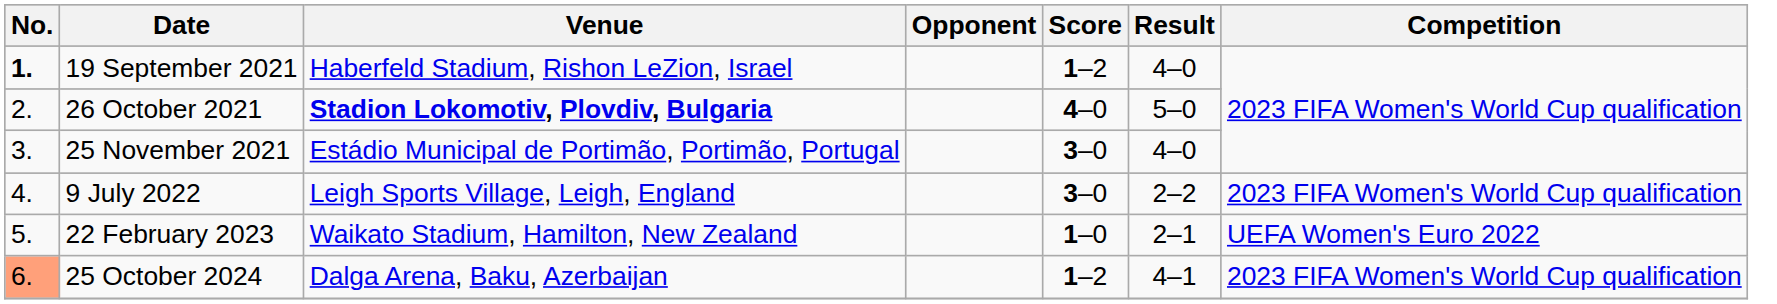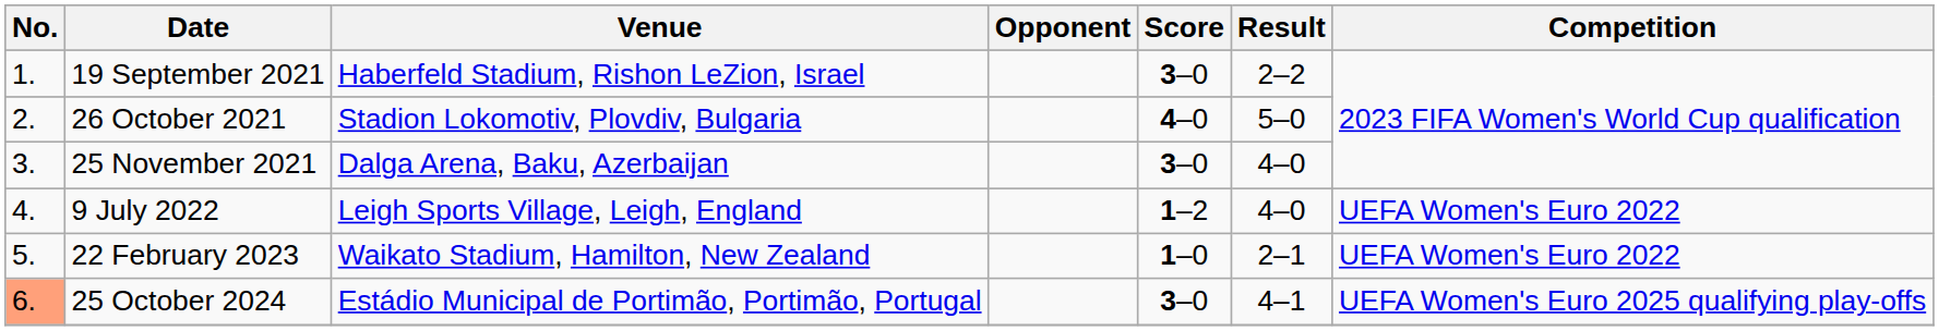 <table class="wikitable">
 <tr>
 <th>No.</th>
 <th>Date</th>
 <th>Venue</th>
 <th>Opponent</th>
 <th>Score</th>
 <th>Result</th>
 <th>Competition</th>
 </tr>
 <tr>
-<td><strong>1.</strong></td>
+<td>1.</td>
 <td>19 September 2021</td>
 <td><a href='#'>Haberfeld Stadium</a>, <a href='#'>Rishon LeZion</a>, <a href='#'>Israel</a></td>
 <td></td>
-<td align=center><strong>1</strong>–2</td>
-<td align=center>4–0</td>
+<td align=center><strong>3</strong>–0</td>
+<td align=center>2–2</td>
 <td rowspan=3><a href='#'>2023 FIFA Women's World Cup qualification</a></td>
 </tr>
 <tr>
 <td>2.</td>
 <td>26 October 2021</td>
-<td><strong><a href='#'>Stadion Lokomotiv</a>, <a href='#'>Plovdiv</a>, <a href='#'>Bulgaria</a></strong></td>
+<td><a href='#'>Stadion Lokomotiv</a>, <a href='#'>Plovdiv</a>, <a href='#'>Bulgaria</a></td>
 <td></td>
 <td align=center><strong>4</strong>–0</td>
 <td align=center>5–0</td>
 </tr>
 <tr>
 <td>3.</td>
 <td>25 November 2021</td>
-<td><a href='#'>Estádio Municipal de Portimão</a>, <a href='#'>Portimão</a>, <a href='#'>Portugal</a></td>
+<td><a href='#'>Dalga Arena</a>, <a href='#'>Baku</a>, <a href='#'>Azerbaijan</a></td>
 <td></td>
 <td align=center><strong>3</strong>–0</td>
 <td align=center>4–0</td>
 </tr>
 <tr>
 <td>4.</td>
 <td>9 July 2022</td>
 <td><a href='#'>Leigh Sports Village</a>, <a href='#'>Leigh</a>, <a href='#'>England</a></td>
 <td></td>
-<td align=center><strong>3</strong>–0</td>
-<td align=center>2–2</td>
-<td><a href='#'>2023 FIFA Women's World Cup qualification</a></td>
+<td align=center><strong>1</strong>–2</td>
+<td align=center>4–0</td>
+<td><a href='#'>UEFA Women's Euro 2022</a></td>
 </tr>
 <tr>
 <td>5.</td>
 <td>22 February 2023</td>
 <td><a href='#'>Waikato Stadium</a>, <a href='#'>Hamilton</a>, <a href='#'>New Zealand</a></td>
 <td></td>
 <td align=center><strong>1</strong>–0</td>
 <td align=center>2–1</td>
 <td><a href='#'>UEFA Women's Euro 2022</a></td>
 </tr>
 <tr>
 <td style="background: lightsalmon;">6.</td>
 <td>25 October 2024</td>
-<td><a href='#'>Dalga Arena</a>, <a href='#'>Baku</a>, <a href='#'>Azerbaijan</a></td>
+<td><a href='#'>Estádio Municipal de Portimão</a>, <a href='#'>Portimão</a>, <a href='#'>Portugal</a></td>
 <td></td>
-<td align=center><strong>1</strong>–2</td>
+<td align=center><strong>3</strong>–0</td>
 <td align=center>4–1</td>
-<td><a href='#'>2023 FIFA Women's World Cup qualification</a></td>
+<td><a href='#'>UEFA Women's Euro 2025 qualifying play-offs</a></td>
 </tr>
 <tr>
 </tr>
 </table>
